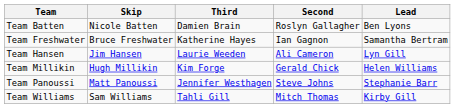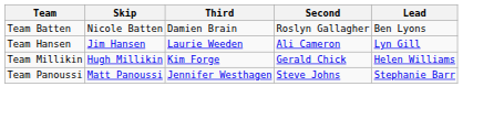 <table class="wikitable">
 <tr>
 <th>Team</th>
 <th>Skip</th>
 <th>Third</th>
 <th>Second</th>
 <th>Lead</th>
 </tr>
 <tr>
 <td>Team Batten</td>
 <td>Nicole Batten</td>
 <td>Damien Brain</td>
 <td>Roslyn Gallagher</td>
 <td>Ben Lyons</td>
-</tr>
-<tr>
-<td>Team Freshwater</td>
-<td>Bruce Freshwater</td>
-<td>Katherine Hayes</td>
-<td>Ian Gagnon</td>
-<td>Samantha Bertram</td>
 </tr>
 <tr>
 <td>Team Hansen</td>
 <td><a href='#'>Jim Hansen</a></td>
 <td><a href='#'>Laurie Weeden</a></td>
 <td><a href='#'>Ali Cameron</a></td>
 <td><a href='#'>Lyn Gill</a></td>
 </tr>
 <tr>
 <td>Team Millikin</td>
 <td><a href='#'>Hugh Millikin</a></td>
 <td><a href='#'>Kim Forge</a></td>
 <td><a href='#'>Gerald Chick</a></td>
 <td><a href='#'>Helen Williams</a></td>
 </tr>
 <tr>
 <td>Team Panoussi</td>
 <td><a href='#'>Matt Panoussi</a></td>
 <td><a href='#'>Jennifer Westhagen</a></td>
 <td><a href='#'>Steve Johns</a></td>
 <td><a href='#'>Stephanie Barr</a></td>
 </tr>
-<tr>
-<td>Team Williams</td>
-<td>Sam Williams</td>
-<td><a href='#'>Tahli Gill</a></td>
-<td><a href='#'>Mitch Thomas</a></td>
-<td><a href='#'>Kirby Gill</a></td>
-</tr>
 </table>
